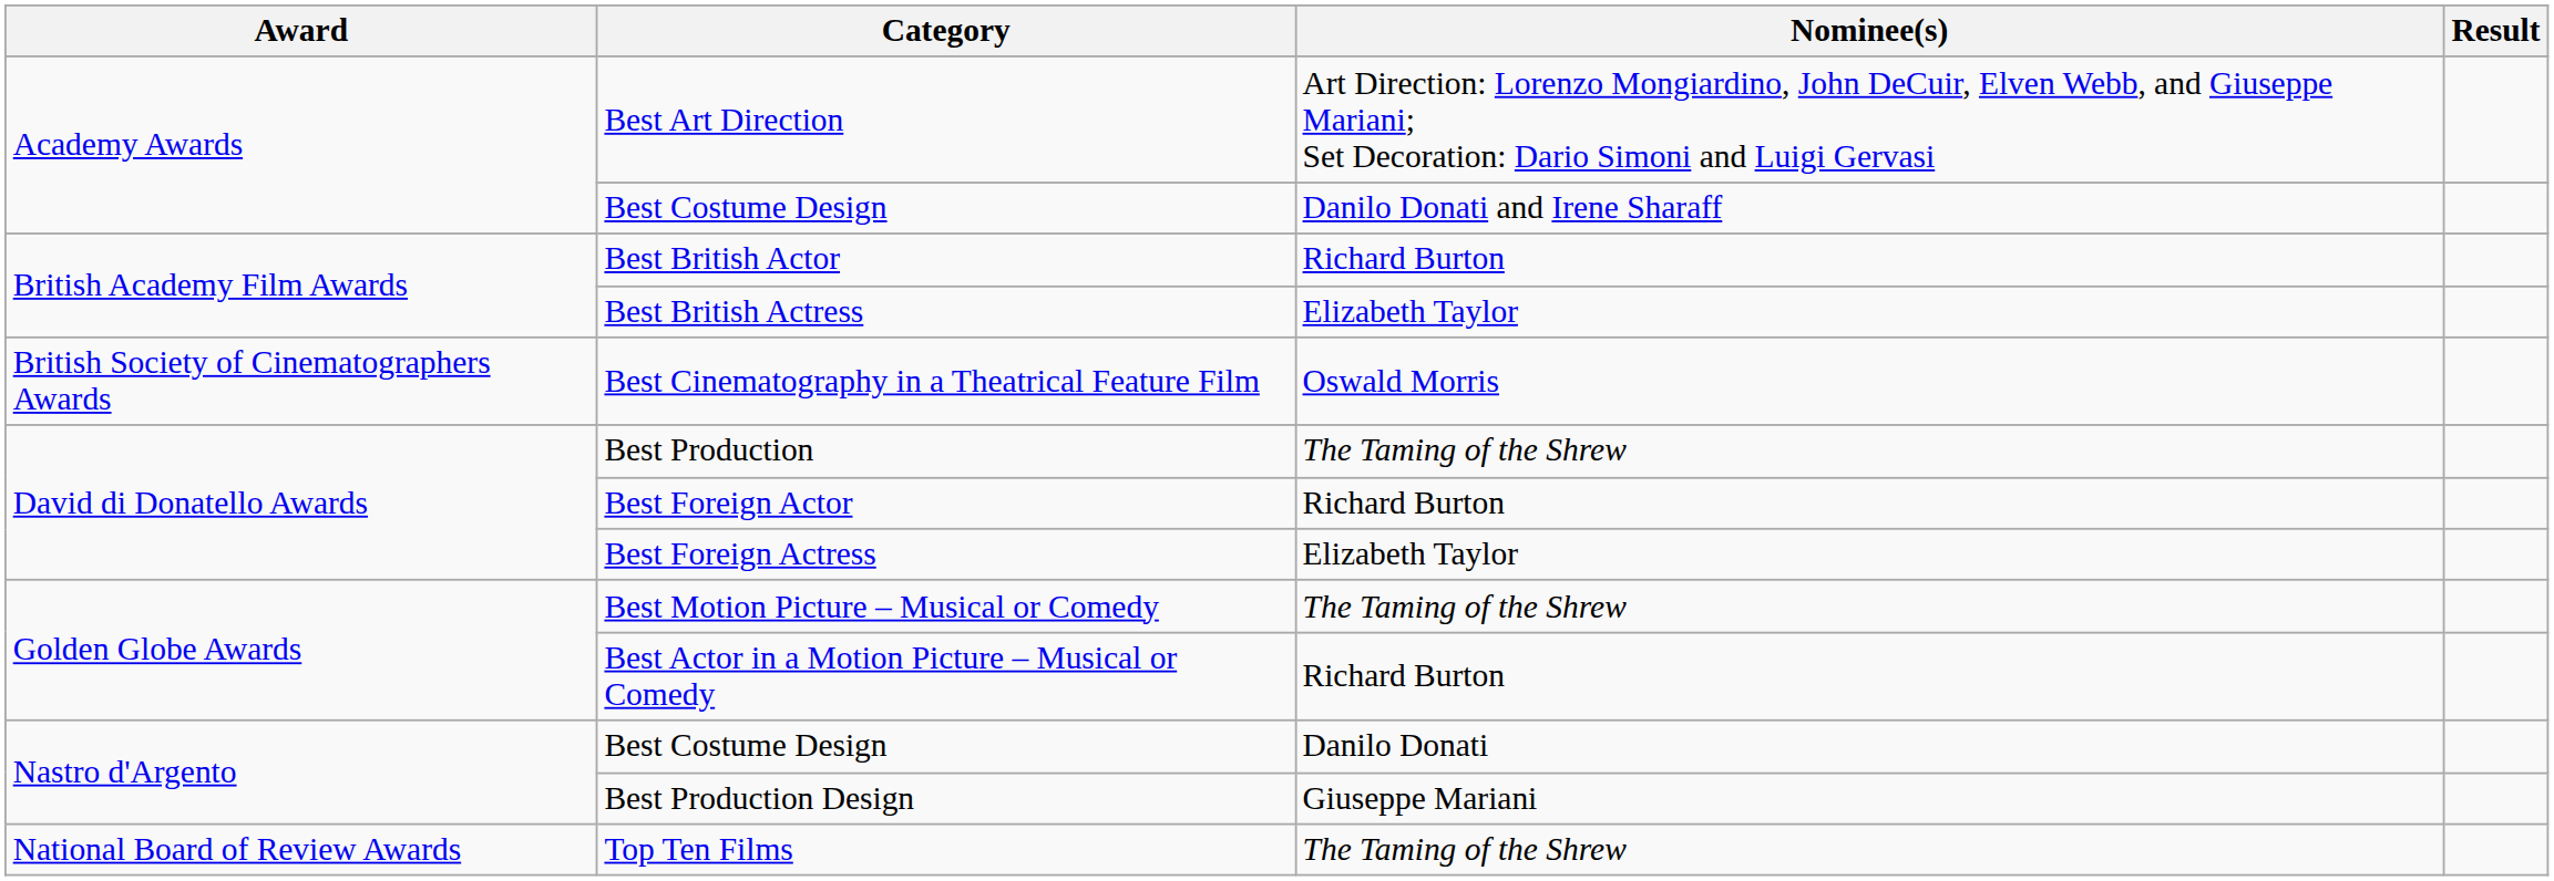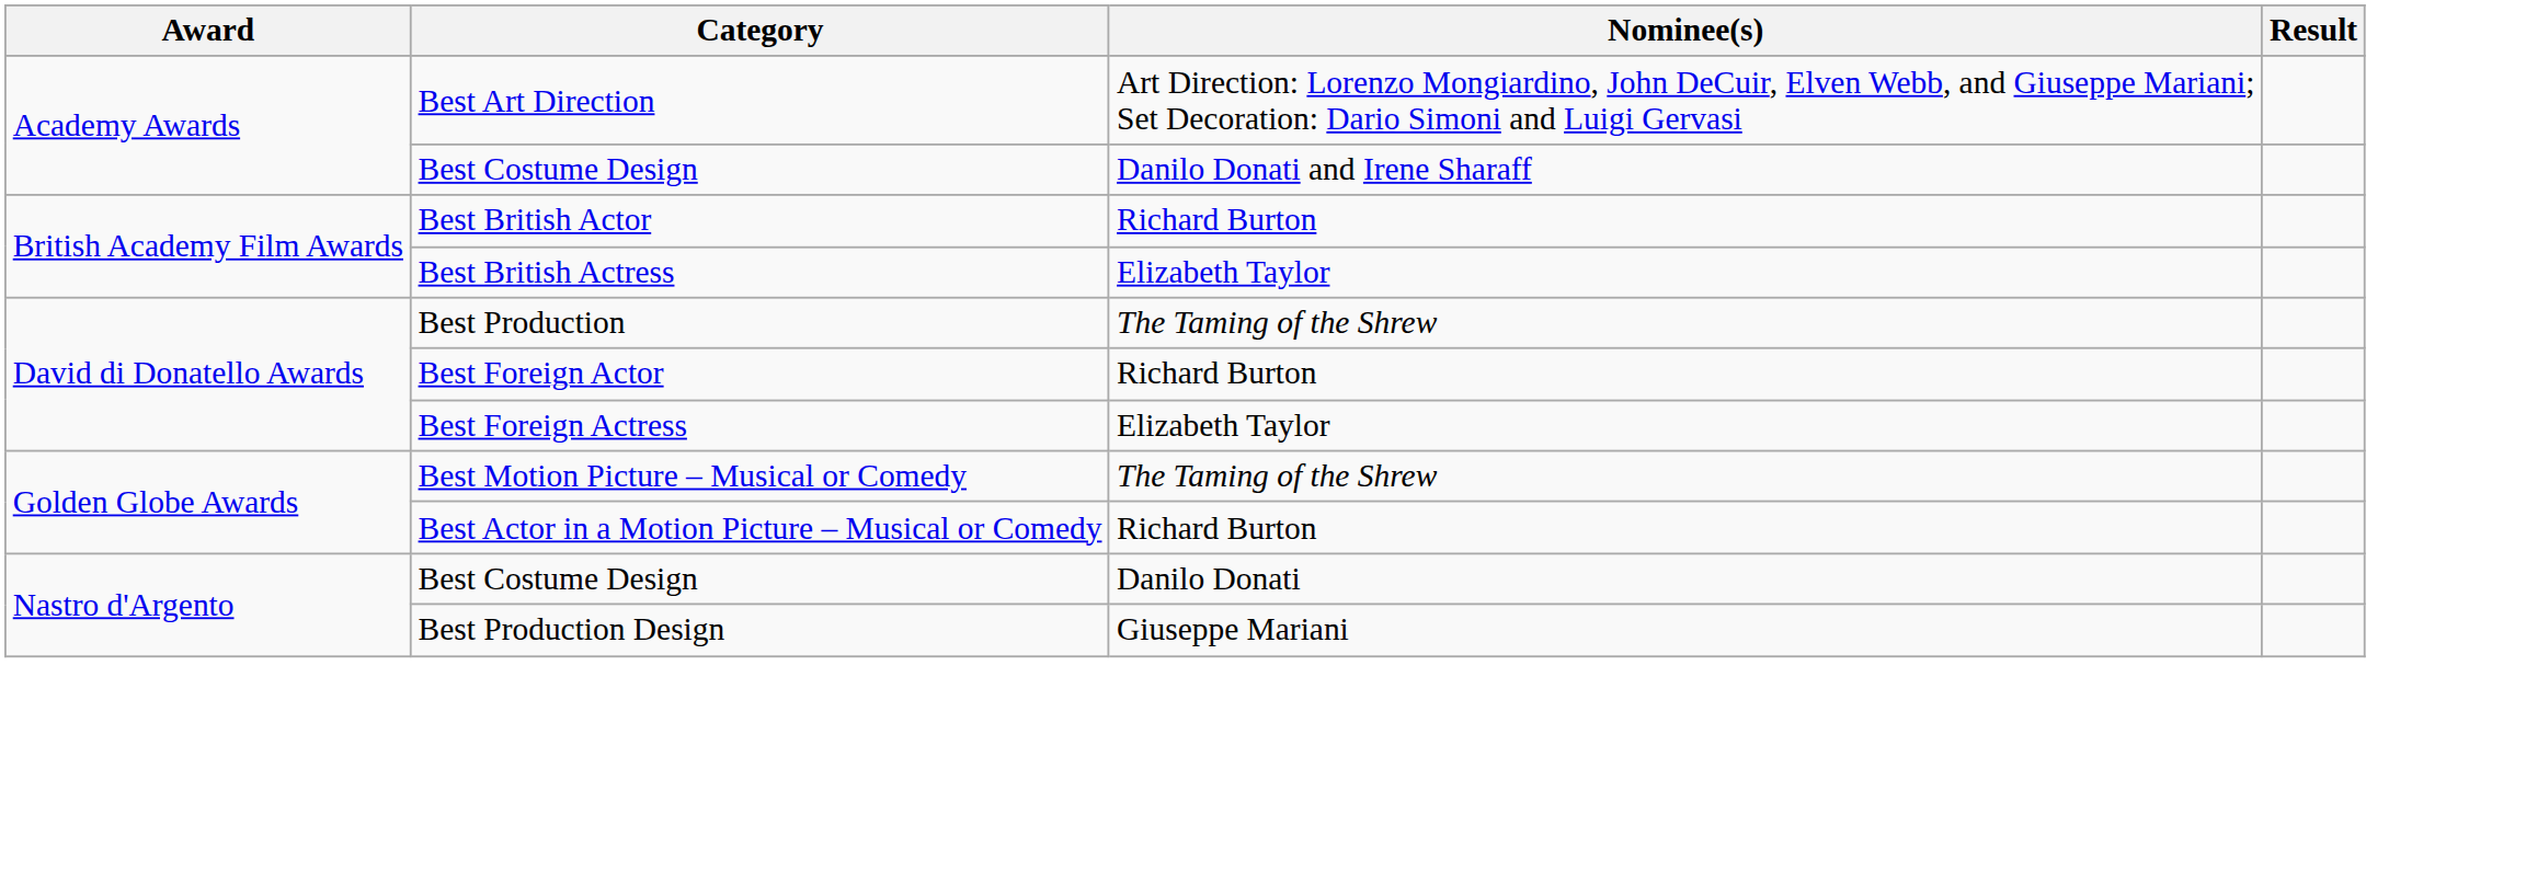 <table class="wikitable plainrowheaders">
 <tr>
 <th>Award</th>
 <th>Category</th>
 <th>Nominee(s)</th>
 <th>Result</th>
 </tr>
 <tr>
 <td rowspan="2"><a href='#'>Academy Awards</a></td>
 <td><a href='#'>Best Art Direction</a></td>
 <td>Art Direction: <a href='#'>Lorenzo Mongiardino</a>, <a href='#'>John DeCuir</a>, <a href='#'>Elven Webb</a>, and <a href='#'>Giuseppe Mariani</a>; <br> Set Decoration: <a href='#'>Dario Simoni</a> and <a href='#'>Luigi Gervasi</a></td>
 <td></td>
 </tr>
 <tr>
 <td><a href='#'>Best Costume Design</a></td>
 <td><a href='#'>Danilo Donati</a> and <a href='#'>Irene Sharaff</a></td>
 <td></td>
 </tr>
 <tr>
 <td rowspan="2"><a href='#'>British Academy Film Awards</a></td>
 <td><a href='#'>Best British Actor</a></td>
 <td><a href='#'>Richard Burton</a></td>
 <td></td>
 </tr>
 <tr>
 <td><a href='#'>Best British Actress</a></td>
 <td><a href='#'>Elizabeth Taylor</a></td>
-<td></td>
-</tr>
-<tr>
-<td><a href='#'>British Society of Cinematographers Awards</a></td>
-<td><a href='#'>Best Cinematography in a Theatrical Feature Film</a></td>
-<td><a href='#'>Oswald Morris</a></td>
 <td></td>
 </tr>
 <tr>
 <td rowspan="3"><a href='#'>David di Donatello Awards</a></td>
 <td>Best Production</td>
 <td><em>The Taming of the Shrew</em></td>
 <td></td>
 </tr>
 <tr>
 <td><a href='#'>Best Foreign Actor</a></td>
 <td>Richard Burton</td>
 <td></td>
 </tr>
 <tr>
 <td><a href='#'>Best Foreign Actress</a></td>
 <td>Elizabeth Taylor</td>
 <td></td>
 </tr>
 <tr>
 <td rowspan="2"><a href='#'>Golden Globe Awards</a></td>
 <td><a href='#'>Best Motion Picture – Musical or Comedy</a></td>
 <td><em>The Taming of the Shrew</em></td>
 <td></td>
 </tr>
 <tr>
 <td><a href='#'>Best Actor in a Motion Picture – Musical or Comedy</a></td>
 <td>Richard Burton</td>
 <td></td>
 </tr>
 <tr>
 <td rowspan="2"><a href='#'>Nastro d'Argento</a></td>
 <td>Best Costume Design</td>
 <td>Danilo Donati</td>
 <td></td>
 </tr>
 <tr>
 <td>Best Production Design</td>
 <td>Giuseppe Mariani</td>
 <td></td>
 </tr>
-<tr>
-<td><a href='#'>National Board of Review Awards</a></td>
-<td><a href='#'>Top Ten Films</a></td>
-<td><em>The Taming of the Shrew</em></td>
-<td></td>
-</tr>
 </table>
